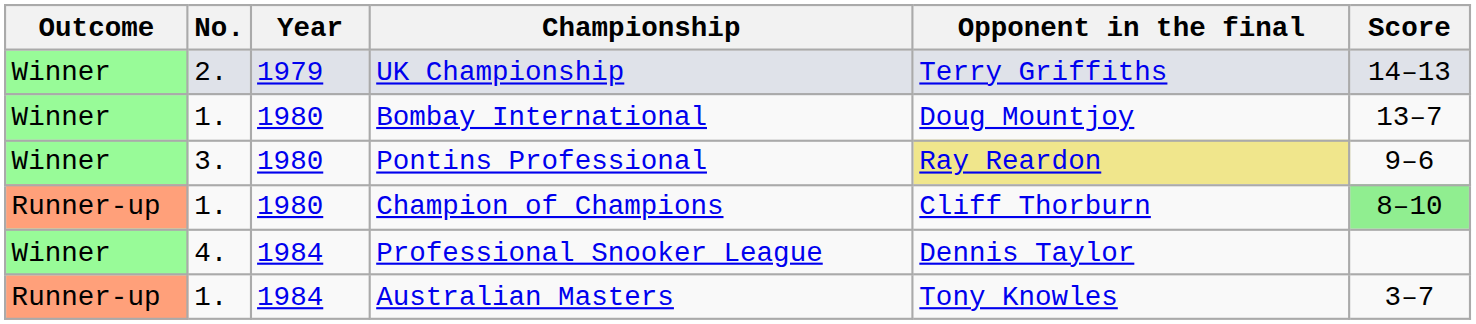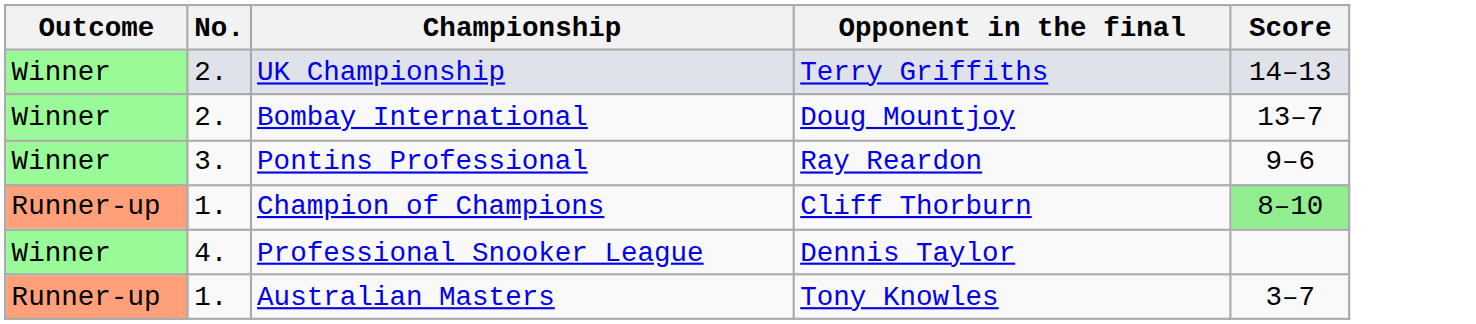 <table class="sortable wikitable">
 <tr>
 <th width="80">Outcome</th>
 <th width="20">No.</th>
-<th width="50">Year</th>
 <th style="width:250px;">Championship</th>
 <th style="width:200px;">Opponent in the final</th>
 <th style="width:50px;">Score</th>
 </tr>
 <tr style="background:#dfe2e9;">
 <td style="background:#98FB98">Winner</td>
 <td>2.</td>
-<td><a href='#'>1979</a></td>
 <td><a href='#'>UK Championship</a></td>
 <td> <a href='#'>Terry Griffiths</a></td>
 <td align="center">14–13</td>
 </tr>
 <tr>
 <td style="background:#98FB98">Winner</td>
-<td>1.</td>
-<td><a href='#'>1980</a></td>
+<td>2.</td>
 <td><a href='#'>Bombay International</a></td>
 <td> <a href='#'>Doug Mountjoy</a></td>
 <td align="center">13–7</td>
 </tr>
 <tr>
 <td style="background:#98FB98">Winner</td>
 <td>3.</td>
-<td><a href='#'>1980</a></td>
 <td><a href='#'>Pontins Professional</a></td>
-<td style="background: khaki;"> <a href='#'>Ray Reardon</a></td>
+<td> <a href='#'>Ray Reardon</a></td>
 <td align="center">9–6</td>
 </tr>
 <tr>
 <td style="background:#ffa07a;">Runner-up</td>
 <td>1.</td>
-<td><a href='#'>1980</a></td>
 <td><a href='#'>Champion of Champions</a></td>
 <td> <a href='#'>Cliff Thorburn</a></td>
 <td align="center" style="background: lightgreen;">8–10</td>
 </tr>
 <tr>
 <td style="background:#98FB98">Winner</td>
 <td>4.</td>
-<td><a href='#'>1984</a></td>
 <td><a href='#'>Professional Snooker League</a></td>
 <td> <a href='#'>Dennis Taylor</a></td>
 <td align="center"></td>
 </tr>
 <tr>
 <td style="background:#ffa07a;">Runner-up</td>
 <td>1.</td>
-<td><a href='#'>1984</a></td>
 <td><a href='#'>Australian Masters</a></td>
 <td> <a href='#'>Tony Knowles</a></td>
 <td align="center">3–7</td>
 </tr>
 </table>
